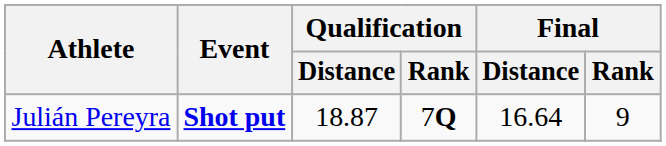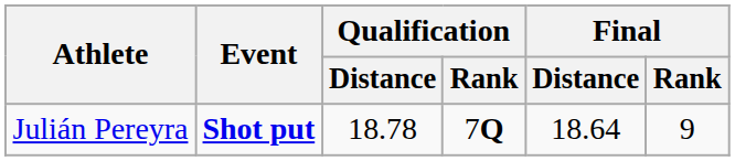 <table class="wikitable" style="font-size:90%">
 <tr>
 <th rowspan=2>Athlete</th>
 <th rowspan=2>Event</th>
 <th colspan=2>Qualification</th>
 <th colspan=2>Final</th>
 </tr>
 <tr style="font-size:95%">
 <th>Distance</th>
 <th>Rank</th>
 <th>Distance</th>
 <th>Rank</th>
 </tr>
 <tr align=center>
 <td align=left><a href='#'>Julián Pereyra</a></td>
 <td align=left><strong><a href='#'>Shot put</a></strong></td>
-<td>18.87</td>
+<td>18.78</td>
 <td>7<strong>Q</strong></td>
-<td>16.64</td>
+<td>18.64</td>
 <td>9</td>
 </tr>
 </table>
